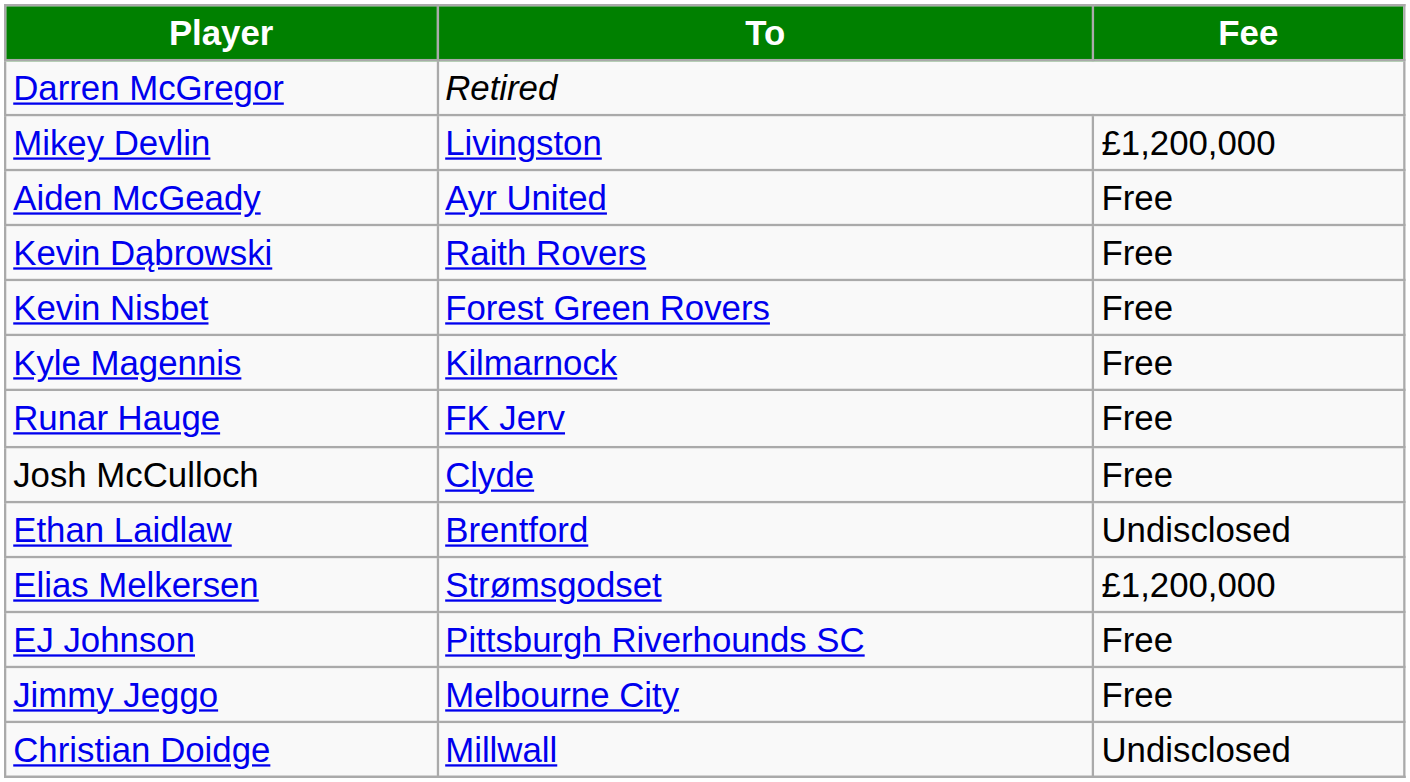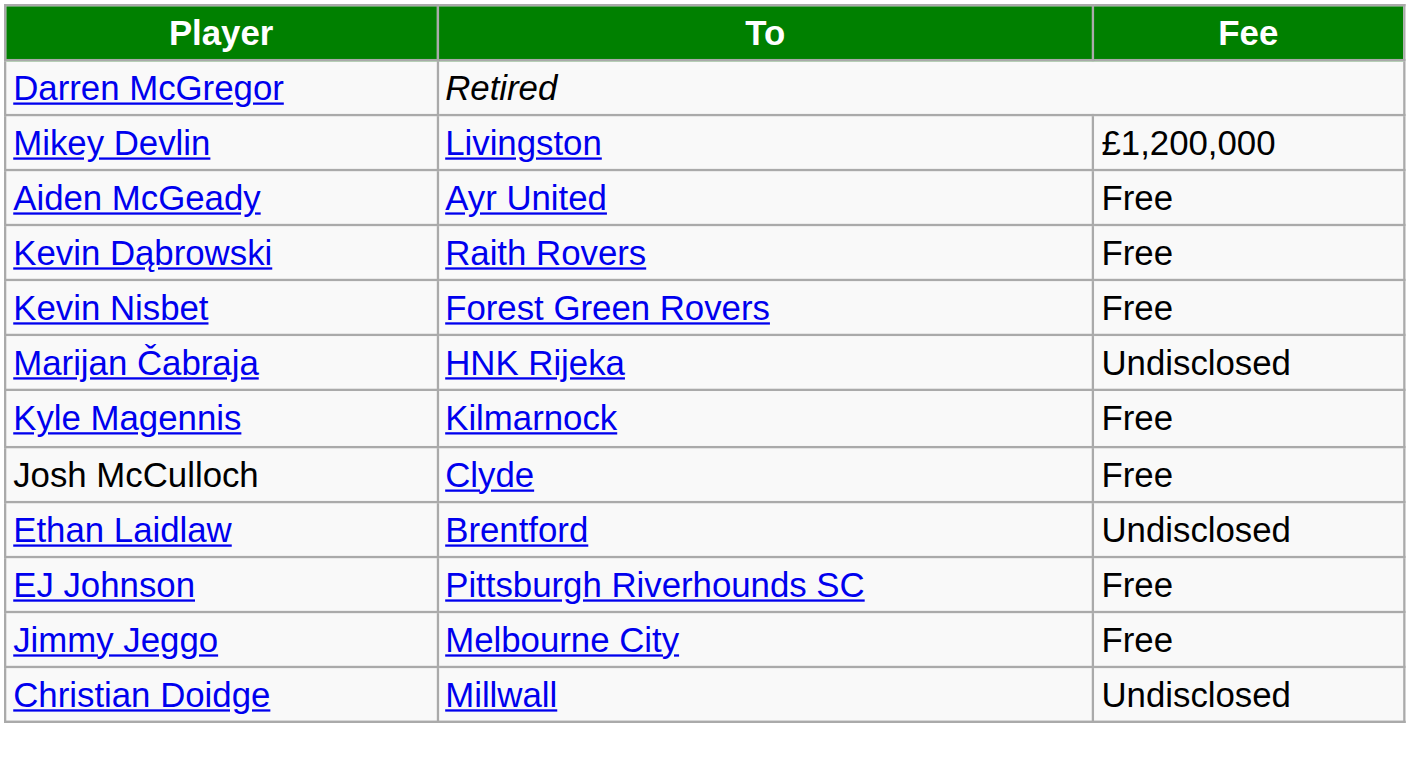 <table class="wikitable" style="text-align:center; font-size:95%;width:98%; text-align:left">
 <tr>
 <th style="background:#008000; color:white;"><strong>Player</strong></th>
 <th style="background:#008000; color:white;"><strong>To</strong></th>
 <th style="background:#008000; color:white;"><strong>Fee</strong></th>
 </tr>
 <tr>
 <td> <a href='#'>Darren McGregor</a></td>
 <td colspan=2><em>Retired</em></td>
 </tr>
 <tr>
 <td> <a href='#'>Mikey Devlin</a></td>
 <td> <a href='#'>Livingston</a></td>
 <td>£1,200,000</td>
 </tr>
 <tr>
 <td> <a href='#'>Aiden McGeady</a></td>
 <td> <a href='#'>Ayr United</a></td>
 <td>Free</td>
 </tr>
 <tr>
 <td> <a href='#'>Kevin Dąbrowski</a></td>
 <td> <a href='#'>Raith Rovers</a></td>
 <td>Free</td>
 </tr>
 <tr>
 <td> <a href='#'>Kevin Nisbet</a></td>
 <td> <a href='#'>Forest Green Rovers</a></td>
 <td>Free</td>
 </tr>
 <tr>
+<td> <a href='#'>Marijan Čabraja</a></td>
+<td> <a href='#'>HNK Rijeka</a></td>
+<td>Undisclosed</td>
+</tr>
+<tr>
 <td> <a href='#'>Kyle Magennis</a></td>
 <td> <a href='#'>Kilmarnock</a></td>
-<td>Free</td>
-</tr>
-<tr>
-<td> <a href='#'>Runar Hauge</a></td>
-<td> <a href='#'>FK Jerv</a></td>
 <td>Free</td>
 </tr>
 <tr>
 <td> Josh McCulloch</td>
 <td> <a href='#'>Clyde</a></td>
 <td>Free</td>
 </tr>
 <tr>
 <td> <a href='#'>Ethan Laidlaw</a></td>
 <td> <a href='#'>Brentford</a></td>
 <td>Undisclosed</td>
-</tr>
-<tr>
-<td> <a href='#'>Elias Melkersen</a></td>
-<td> <a href='#'>Strømsgodset</a></td>
-<td>£1,200,000</td>
 </tr>
 <tr>
 <td> <a href='#'>EJ Johnson</a></td>
 <td> <a href='#'>Pittsburgh Riverhounds SC</a></td>
 <td>Free</td>
 </tr>
 <tr>
 <td> <a href='#'>Jimmy Jeggo</a></td>
 <td> <a href='#'>Melbourne City</a></td>
 <td>Free</td>
 </tr>
 <tr>
 <td> <a href='#'>Christian Doidge</a></td>
 <td> <a href='#'>Millwall</a></td>
 <td>Undisclosed</td>
 </tr>
 <tr>
 </tr>
 </table>
